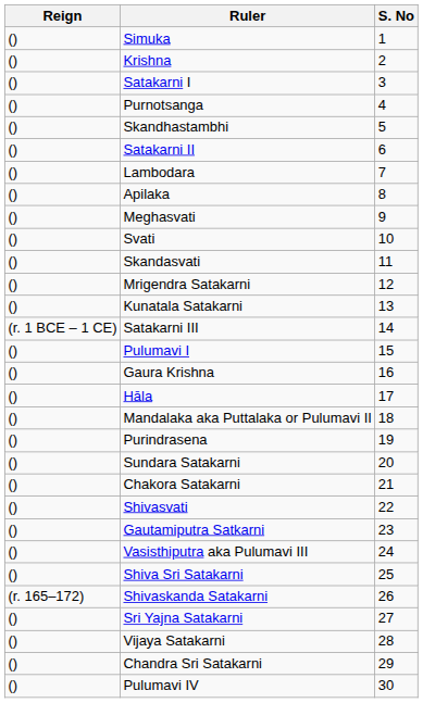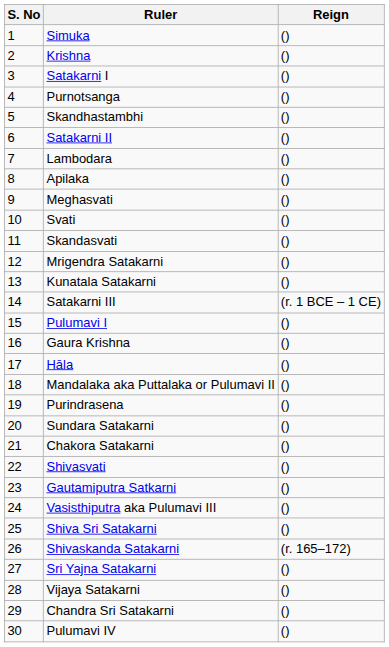 <table class="wikitable">
 <tr>
+<th>S. No</th>
+<th>Ruler</th>
 <th>Reign</th>
-<th>Ruler</th>
-<th>S. No</th>
 </tr>
 <tr>
+<td>1</td>
+<td><a href='#'>Simuka</a></td>
 <td>()</td>
-<td><a href='#'>Simuka</a></td>
-<td>1</td>
 </tr>
 <tr>
+<td>2</td>
+<td><a href='#'>Krishna</a></td>
 <td>()</td>
-<td><a href='#'>Krishna</a></td>
-<td>2</td>
 </tr>
 <tr>
+<td>3</td>
+<td><a href='#'>Satakarni</a> I</td>
 <td>()</td>
-<td><a href='#'>Satakarni</a> I</td>
-<td>3</td>
 </tr>
 <tr>
+<td>4</td>
+<td>Purnotsanga</td>
 <td>()</td>
-<td>Purnotsanga</td>
-<td>4</td>
 </tr>
 <tr>
+<td>5</td>
+<td>Skandhastambhi</td>
 <td>()</td>
-<td>Skandhastambhi</td>
-<td>5</td>
 </tr>
 <tr>
+<td>6</td>
+<td><a href='#'>Satakarni II</a></td>
 <td>()</td>
-<td><a href='#'>Satakarni II</a></td>
-<td>6</td>
 </tr>
 <tr>
+<td>7</td>
+<td>Lambodara</td>
 <td>()</td>
-<td>Lambodara</td>
-<td>7</td>
 </tr>
 <tr>
+<td>8</td>
+<td>Apilaka</td>
 <td>()</td>
-<td>Apilaka</td>
-<td>8</td>
 </tr>
 <tr>
+<td>9</td>
+<td>Meghasvati</td>
 <td>()</td>
-<td>Meghasvati</td>
-<td>9</td>
 </tr>
 <tr>
+<td>10</td>
+<td>Svati</td>
 <td>()</td>
-<td>Svati</td>
-<td>10</td>
 </tr>
 <tr>
+<td>11</td>
+<td>Skandasvati</td>
 <td>()</td>
-<td>Skandasvati</td>
-<td>11</td>
 </tr>
 <tr>
+<td>12</td>
+<td>Mrigendra Satakarni</td>
 <td>()</td>
-<td>Mrigendra Satakarni</td>
-<td>12</td>
 </tr>
 <tr>
+<td>13</td>
+<td>Kunatala Satakarni</td>
 <td>()</td>
-<td>Kunatala Satakarni</td>
-<td>13</td>
 </tr>
 <tr>
+<td>14</td>
+<td>Satakarni III</td>
 <td>(r. 1 BCE – 1 CE)</td>
-<td>Satakarni III</td>
-<td>14</td>
 </tr>
 <tr>
+<td>15</td>
+<td><a href='#'>Pulumavi I</a></td>
 <td>()</td>
-<td><a href='#'>Pulumavi I</a></td>
-<td>15</td>
 </tr>
 <tr>
+<td>16</td>
+<td>Gaura Krishna</td>
 <td>()</td>
-<td>Gaura Krishna</td>
-<td>16</td>
 </tr>
 <tr>
+<td>17</td>
+<td><a href='#'>Hāla</a></td>
 <td>()</td>
-<td><a href='#'>Hāla</a></td>
-<td>17</td>
 </tr>
 <tr>
+<td>18</td>
+<td>Mandalaka aka Puttalaka or Pulumavi II</td>
 <td>()</td>
-<td>Mandalaka aka Puttalaka or Pulumavi II</td>
-<td>18</td>
 </tr>
 <tr>
+<td>19</td>
+<td>Purindrasena</td>
 <td>()</td>
-<td>Purindrasena</td>
-<td>19</td>
 </tr>
 <tr>
+<td>20</td>
+<td>Sundara Satakarni</td>
 <td>()</td>
-<td>Sundara Satakarni</td>
-<td>20</td>
 </tr>
 <tr>
+<td>21</td>
+<td>Chakora Satakarni</td>
 <td>()</td>
-<td>Chakora Satakarni</td>
-<td>21</td>
 </tr>
 <tr>
+<td>22</td>
+<td><a href='#'>Shivasvati</a></td>
 <td>()</td>
-<td><a href='#'>Shivasvati</a></td>
-<td>22</td>
 </tr>
 <tr>
+<td>23</td>
+<td><a href='#'>Gautamiputra Satkarni</a></td>
 <td>()</td>
-<td><a href='#'>Gautamiputra Satkarni</a></td>
-<td>23</td>
 </tr>
 <tr>
+<td>24</td>
+<td><a href='#'>Vasisthiputra</a> aka Pulumavi III</td>
 <td>()</td>
-<td><a href='#'>Vasisthiputra</a> aka Pulumavi III</td>
-<td>24</td>
 </tr>
 <tr>
+<td>25</td>
+<td><a href='#'>Shiva Sri Satakarni</a></td>
 <td>()</td>
-<td><a href='#'>Shiva Sri Satakarni</a></td>
-<td>25</td>
 </tr>
 <tr>
+<td>26</td>
+<td><a href='#'>Shivaskanda Satakarni</a></td>
 <td>(r. 165–172)</td>
-<td><a href='#'>Shivaskanda Satakarni</a></td>
-<td>26</td>
 </tr>
 <tr>
+<td>27</td>
+<td><a href='#'>Sri Yajna Satakarni</a></td>
 <td>()</td>
-<td><a href='#'>Sri Yajna Satakarni</a></td>
-<td>27</td>
 </tr>
 <tr>
+<td>28</td>
+<td>Vijaya Satakarni</td>
 <td>()</td>
-<td>Vijaya Satakarni</td>
-<td>28</td>
 </tr>
 <tr>
+<td>29</td>
+<td>Chandra Sri Satakarni</td>
 <td>()</td>
-<td>Chandra Sri Satakarni</td>
-<td>29</td>
 </tr>
 <tr>
+<td>30</td>
+<td>Pulumavi IV</td>
 <td>()</td>
-<td>Pulumavi IV</td>
-<td>30</td>
 </tr>
 </table>
